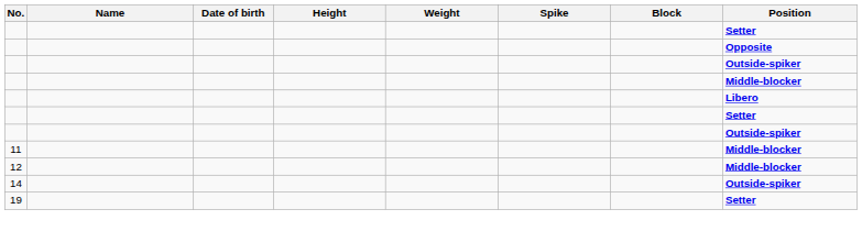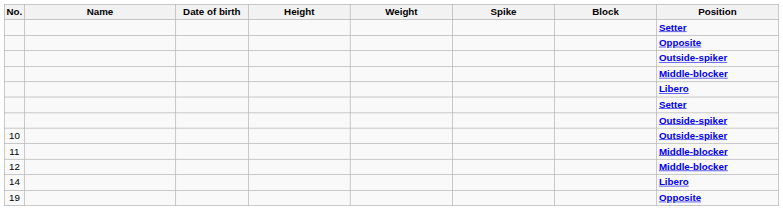 <table class="wikitable sortable" style="font-size:100%; text-align:center;">
 <tr>
 <th>No.</th>
 <th style="width:15em">Name</th>
 <th style="width:7em">Date of birth</th>
 <th style="width:10em">Height</th>
 <th style="width:10em">Weight</th>
 <th style="width:10em">Spike</th>
 <th style="width:10em">Block</th>
 <th style="width:12em">Position</th>
 </tr>
 <tr>
 <td></td>
 <td align=left></td>
 <td align=right></td>
 <td></td>
 <td></td>
 <td></td>
 <td></td>
 <td align=left><strong><a href='#'>Setter</a></strong></td>
 </tr>
 <tr>
 <td></td>
 <td align=left></td>
 <td align=right></td>
 <td></td>
 <td></td>
 <td></td>
 <td></td>
 <td align=left><strong><a href='#'>Opposite</a></strong></td>
 </tr>
 <tr>
 <td></td>
 <td align=left></td>
 <td align=right></td>
 <td></td>
 <td></td>
 <td></td>
 <td></td>
 <td align=left><strong><a href='#'>Outside-spiker</a></strong></td>
 </tr>
 <tr>
 <td></td>
 <td align=left></td>
 <td align=right></td>
 <td></td>
 <td></td>
 <td></td>
 <td></td>
 <td align=left><strong><a href='#'>Middle-blocker</a></strong></td>
 </tr>
 <tr>
 <td></td>
 <td align=left></td>
 <td align=right></td>
 <td></td>
 <td></td>
 <td></td>
 <td></td>
 <td align=left><strong><a href='#'>Libero</a></strong></td>
 </tr>
 <tr>
 <td></td>
 <td align=left></td>
 <td align=right></td>
 <td></td>
 <td></td>
 <td></td>
 <td></td>
 <td align=left><strong><a href='#'>Setter</a></strong></td>
 </tr>
 <tr>
 <td></td>
 <td align=left></td>
 <td align=right></td>
 <td></td>
 <td></td>
 <td></td>
 <td></td>
 <td align=left><strong><a href='#'>Outside-spiker</a></strong></td>
 </tr>
 <tr>
+<td>10</td>
+<td align=left></td>
+<td align=right></td>
+<td></td>
+<td></td>
+<td></td>
+<td></td>
+<td align=left><strong><a href='#'>Outside-spiker</a></strong></td>
+</tr>
+<tr>
 <td>11</td>
 <td align=left></td>
 <td align=right></td>
 <td></td>
 <td></td>
 <td></td>
 <td></td>
 <td align=left><strong><a href='#'>Middle-blocker</a></strong></td>
 </tr>
 <tr>
 <td>12</td>
 <td align=left></td>
 <td align=right></td>
 <td></td>
 <td></td>
 <td></td>
 <td></td>
 <td align=left><strong><a href='#'>Middle-blocker</a></strong></td>
 </tr>
 <tr>
 <td>14</td>
 <td align=left></td>
 <td align=right></td>
 <td></td>
 <td></td>
 <td></td>
 <td></td>
-<td align=left><strong><a href='#'>Outside-spiker</a></strong></td>
+<td align=left><strong><a href='#'>Libero</a></strong></td>
 </tr>
 <tr>
 <td>19</td>
 <td align=left></td>
 <td align=right></td>
 <td></td>
 <td></td>
 <td></td>
 <td></td>
-<td align=left><strong><a href='#'>Setter</a></strong></td>
+<td align=left><strong><a href='#'>Opposite</a></strong></td>
 </tr>
 </table>
